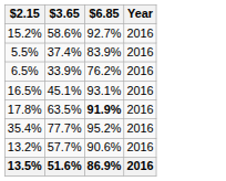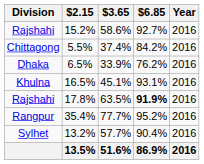 <table class="wikitable sortable static-row-numbers static-row-header-text"  style="text-align:center;">
 <tr>
+<th data-sort-type="text">Division</th>
 <th data-sort-type="number">$2.15</th>
 <th data-sort-type="number">$3.65</th>
 <th data-sort-type="number">$6.85</th>
 <th data-sort-type="number">Year</th>
 </tr>
 <tr>
+<td><a href='#'>Rajshahi</a></td>
 <td>15.2%</td>
 <td>58.6%</td>
 <td>92.7%</td>
 <td>2016</td>
 </tr>
 <tr>
+<td><a href='#'>Chittagong</a></td>
 <td>5.5%</td>
 <td>37.4%</td>
-<td>83.9%</td>
+<td>84.2%</td>
 <td>2016</td>
 </tr>
 <tr>
+<td><a href='#'>Dhaka</a></td>
 <td>6.5%</td>
 <td>33.9%</td>
 <td>76.2%</td>
 <td>2016</td>
 </tr>
 <tr>
+<td><a href='#'>Khulna</a></td>
 <td>16.5%</td>
 <td>45.1%</td>
 <td>93.1%</td>
 <td>2016</td>
 </tr>
 <tr>
+<td><a href='#'>Rajshahi</a></td>
 <td>17.8%</td>
 <td>63.5%</td>
 <td><strong>91.9%</strong></td>
 <td>2016</td>
 </tr>
 <tr>
+<td><a href='#'>Rangpur</a></td>
 <td>35.4%</td>
 <td>77.7%</td>
 <td>95.2%</td>
 <td>2016</td>
 </tr>
 <tr>
+<td><a href='#'>Sylhet</a></td>
 <td>13.2%</td>
 <td>57.7%</td>
-<td>90.6%</td>
+<td>90.4%</td>
 <td>2016</td>
 </tr>
 <tr class="sorttop">
+<th style="text-align:left;"></th>
 <th>13.5%</th>
 <th>51.6%</th>
 <th>86.9%</th>
 <th>2016</th>
 </tr>
 </table>
